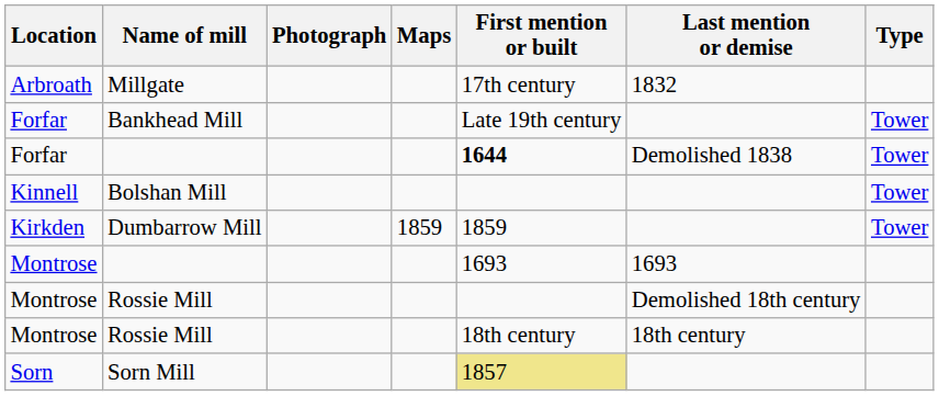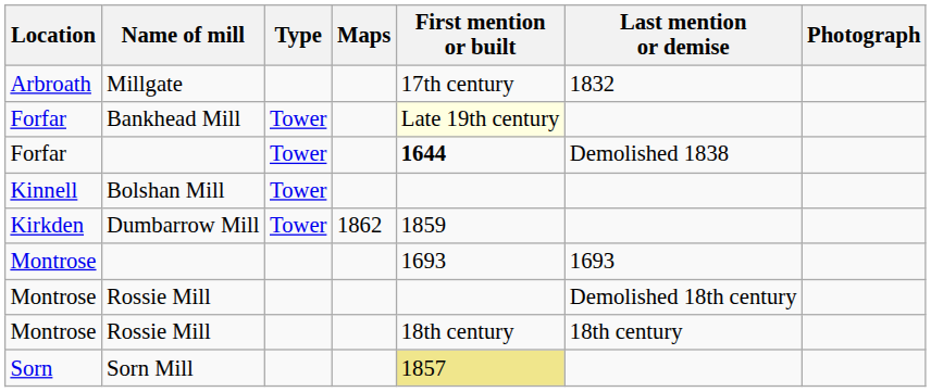 <table class="wikitable">
 <tr>
 <th>Location</th>
 <th>Name of mill</th>
-<th>Photograph</th>
+<th>Type</th>
 <th>Maps</th>
 <th>First mention<br>or built</th>
 <th>Last mention<br> or demise</th>
-<th>Type</th>
+<th>Photograph</th>
 </tr>
 <tr>
 <td><a href='#'>Arbroath</a></td>
 <td>Millgate</td>
 <td></td>
 <td></td>
 <td>17th century</td>
 <td>1832</td>
 <td></td>
 </tr>
 <tr>
 <td><a href='#'>Forfar</a></td>
 <td>Bankhead Mill<br></td>
+<td><a href='#'>Tower</a></td>
+<td></td>
+<td style="background: lightyellow;">Late 19th century</td>
 <td></td>
 <td></td>
-<td>Late 19th century</td>
-<td></td>
-<td><a href='#'>Tower</a></td>
 </tr>
 <tr>
 <td>Forfar</td>
 <td></td>
-<td></td>
+<td><a href='#'>Tower</a></td>
 <td></td>
 <td><strong>1644</strong></td>
 <td>Demolished 1838</td>
-<td><a href='#'>Tower</a></td>
+<td></td>
 </tr>
 <tr>
 <td><a href='#'>Kinnell</a></td>
 <td>Bolshan Mill<br></td>
+<td><a href='#'>Tower</a></td>
 <td></td>
 <td></td>
 <td></td>
 <td></td>
-<td><a href='#'>Tower</a></td>
 </tr>
 <tr>
 <td><a href='#'>Kirkden</a></td>
 <td>Dumbarrow Mill<br></td>
-<td></td>
-<td>1859</td>
+<td><a href='#'>Tower</a></td>
+<td>1862</td>
 <td>1859</td>
 <td></td>
-<td><a href='#'>Tower</a></td>
+<td></td>
 </tr>
 <tr>
 <td><a href='#'>Montrose</a></td>
 <td></td>
 <td></td>
 <td></td>
 <td>1693</td>
 <td>1693</td>
 <td></td>
 </tr>
 <tr>
 <td>Montrose</td>
 <td>Rossie Mill</td>
 <td></td>
 <td></td>
 <td></td>
 <td>Demolished 18th century</td>
 <td></td>
 </tr>
 <tr>
 <td>Montrose</td>
 <td>Rossie Mill</td>
 <td></td>
 <td></td>
 <td>18th century</td>
 <td>18th century</td>
 <td></td>
 </tr>
 <tr>
 <td><a href='#'>Sorn</a></td>
 <td>Sorn Mill<br></td>
 <td></td>
 <td></td>
 <td style="background: khaki;">1857</td>
 <td></td>
 <td></td>
 </tr>
 </table>
